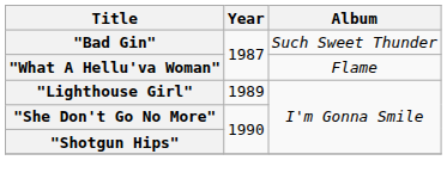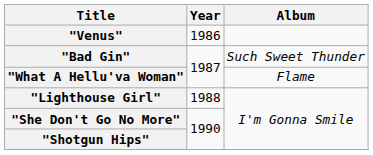 <table class="wikitable plainrowheaders" style="text-align:center;">
 <tr>
 <th>Title</th>
 <th>Year</th>
 <th>Album</th>
+</tr>
+<tr>
+<th scope="row">"Venus"</th>
+<td>1986</td>
+<td></td>
 </tr>
 <tr>
 <th scope="row">"Bad Gin"</th>
 <td rowspan="2">1987</td>
 <td><em>Such Sweet Thunder</em></td>
 </tr>
 <tr>
 <th scope="row">"What A Hellu'va Woman"</th>
 <td><em>Flame</em></td>
 </tr>
 <tr>
 <th scope="row">"Lighthouse Girl"</th>
-<td>1989</td>
+<td>1988</td>
 <td rowspan="3"><em>I'm Gonna Smile</em></td>
 </tr>
 <tr>
 <th scope="row">"She Don't Go No More"</th>
 <td rowspan="2">1990</td>
 </tr>
 <tr>
 <th scope="row">"Shotgun Hips"</th>
 </tr>
 <tr>
 </tr>
 </table>
